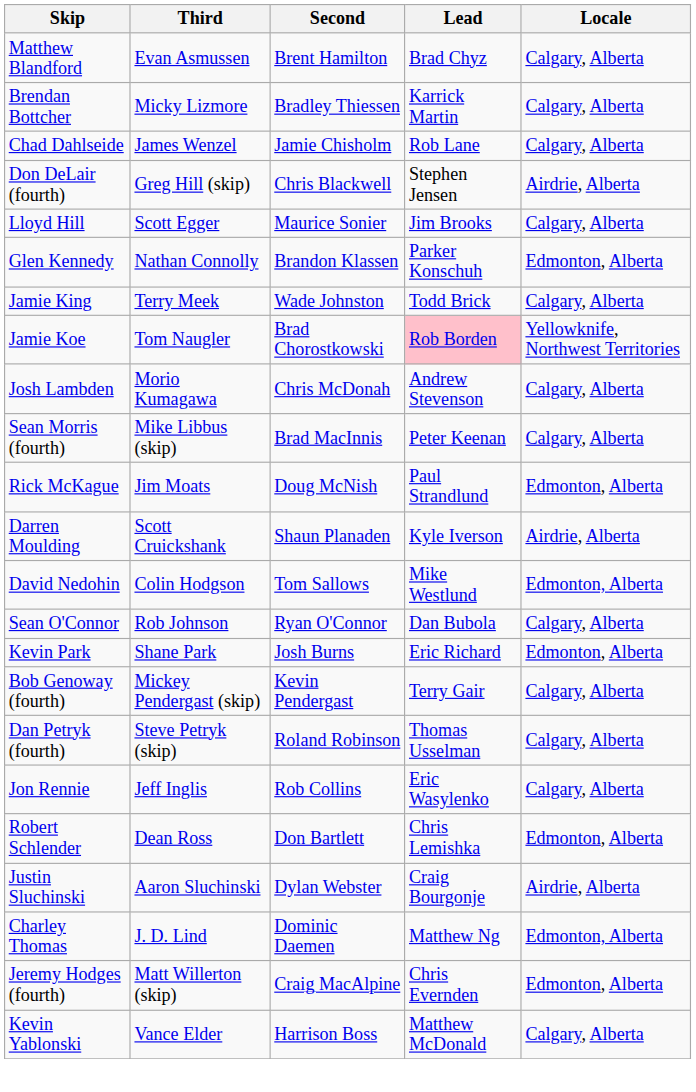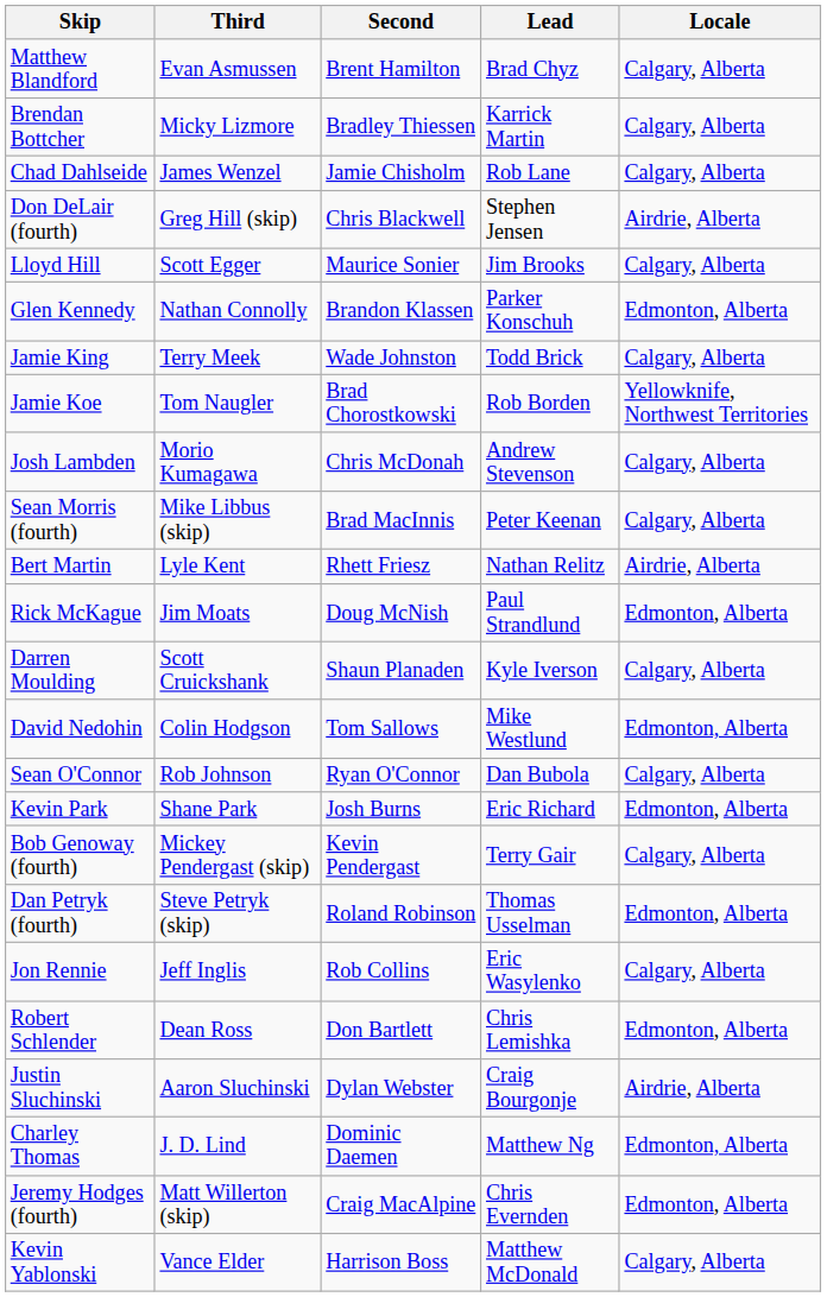 <table class=wikitable>
 <tr>
 <th>Skip</th>
 <th>Third</th>
 <th>Second</th>
 <th>Lead</th>
 <th>Locale</th>
 </tr>
 <tr>
 <td><a href='#'>Matthew Blandford</a></td>
 <td><a href='#'>Evan Asmussen</a></td>
 <td><a href='#'>Brent Hamilton</a></td>
 <td><a href='#'>Brad Chyz</a></td>
 <td> <a href='#'>Calgary</a>, <a href='#'>Alberta</a></td>
 </tr>
 <tr>
 <td><a href='#'>Brendan Bottcher</a></td>
 <td><a href='#'>Micky Lizmore</a></td>
 <td><a href='#'>Bradley Thiessen</a></td>
 <td><a href='#'>Karrick Martin</a></td>
 <td> <a href='#'>Calgary</a>, <a href='#'>Alberta</a></td>
 </tr>
 <tr>
 <td><a href='#'>Chad Dahlseide</a></td>
 <td><a href='#'>James Wenzel</a></td>
 <td><a href='#'>Jamie Chisholm</a></td>
 <td><a href='#'>Rob Lane</a></td>
 <td> <a href='#'>Calgary</a>, <a href='#'>Alberta</a></td>
 </tr>
 <tr>
 <td><a href='#'>Don DeLair</a> (fourth)</td>
 <td><a href='#'>Greg Hill</a> (skip)</td>
 <td><a href='#'>Chris Blackwell</a></td>
 <td>Stephen Jensen</td>
 <td> <a href='#'>Airdrie</a>, <a href='#'>Alberta</a></td>
 </tr>
 <tr>
 <td><a href='#'>Lloyd Hill</a></td>
 <td><a href='#'>Scott Egger</a></td>
 <td><a href='#'>Maurice Sonier</a></td>
 <td><a href='#'>Jim Brooks</a></td>
 <td> <a href='#'>Calgary</a>, <a href='#'>Alberta</a></td>
 </tr>
 <tr>
 <td><a href='#'>Glen Kennedy</a></td>
 <td><a href='#'>Nathan Connolly</a></td>
 <td><a href='#'>Brandon Klassen</a></td>
 <td><a href='#'>Parker Konschuh</a></td>
 <td> <a href='#'>Edmonton</a>, <a href='#'>Alberta</a></td>
 </tr>
 <tr>
 <td><a href='#'>Jamie King</a></td>
 <td><a href='#'>Terry Meek</a></td>
 <td><a href='#'>Wade Johnston</a></td>
 <td><a href='#'>Todd Brick</a></td>
 <td> <a href='#'>Calgary</a>, <a href='#'>Alberta</a></td>
 </tr>
 <tr>
 <td><a href='#'>Jamie Koe</a></td>
 <td><a href='#'>Tom Naugler</a></td>
 <td><a href='#'>Brad Chorostkowski</a></td>
-<td style="background: pink;"><a href='#'>Rob Borden</a></td>
+<td><a href='#'>Rob Borden</a></td>
 <td> <a href='#'>Yellowknife</a>, <a href='#'>Northwest Territories</a></td>
 </tr>
 <tr>
 <td><a href='#'>Josh Lambden</a></td>
 <td><a href='#'>Morio Kumagawa</a></td>
 <td><a href='#'>Chris McDonah</a></td>
 <td><a href='#'>Andrew Stevenson</a></td>
 <td> <a href='#'>Calgary</a>, <a href='#'>Alberta</a></td>
 </tr>
 <tr>
 <td><a href='#'>Sean Morris</a> (fourth)</td>
 <td><a href='#'>Mike Libbus</a> (skip)</td>
 <td><a href='#'>Brad MacInnis</a></td>
 <td><a href='#'>Peter Keenan</a></td>
 <td> <a href='#'>Calgary</a>, <a href='#'>Alberta</a></td>
 </tr>
 <tr>
+<td><a href='#'>Bert Martin</a></td>
+<td><a href='#'>Lyle Kent</a></td>
+<td><a href='#'>Rhett Friesz</a></td>
+<td><a href='#'>Nathan Relitz</a></td>
+<td> <a href='#'>Airdrie</a>, <a href='#'>Alberta</a></td>
+</tr>
+<tr>
 <td><a href='#'>Rick McKague</a></td>
 <td><a href='#'>Jim Moats</a></td>
 <td><a href='#'>Doug McNish</a></td>
 <td><a href='#'>Paul Strandlund</a></td>
 <td> <a href='#'>Edmonton</a>, <a href='#'>Alberta</a></td>
 </tr>
 <tr>
 <td><a href='#'>Darren Moulding</a></td>
 <td><a href='#'>Scott Cruickshank</a></td>
 <td><a href='#'>Shaun Planaden</a></td>
 <td><a href='#'>Kyle Iverson</a></td>
-<td> <a href='#'>Airdrie</a>, <a href='#'>Alberta</a></td>
+<td> <a href='#'>Calgary</a>, <a href='#'>Alberta</a></td>
 </tr>
 <tr>
 <td><a href='#'>David Nedohin</a></td>
 <td><a href='#'>Colin Hodgson</a></td>
 <td><a href='#'>Tom Sallows</a></td>
 <td><a href='#'>Mike Westlund</a></td>
 <td> <a href='#'>Edmonton, Alberta</a></td>
 </tr>
 <tr>
 <td><a href='#'>Sean O'Connor</a></td>
 <td><a href='#'>Rob Johnson</a></td>
 <td><a href='#'>Ryan O'Connor</a></td>
 <td><a href='#'>Dan Bubola</a></td>
 <td> <a href='#'>Calgary</a>, <a href='#'>Alberta</a></td>
 </tr>
 <tr>
 <td><a href='#'>Kevin Park</a></td>
 <td><a href='#'>Shane Park</a></td>
 <td><a href='#'>Josh Burns</a></td>
 <td><a href='#'>Eric Richard</a></td>
 <td> <a href='#'>Edmonton</a>, <a href='#'>Alberta</a></td>
 </tr>
 <tr>
 <td><a href='#'>Bob Genoway</a> (fourth)</td>
 <td><a href='#'>Mickey Pendergast</a> (skip)</td>
 <td><a href='#'>Kevin Pendergast</a></td>
 <td><a href='#'>Terry Gair</a></td>
 <td> <a href='#'>Calgary</a>, <a href='#'>Alberta</a></td>
 </tr>
 <tr>
 <td><a href='#'>Dan Petryk</a> (fourth)</td>
 <td><a href='#'>Steve Petryk</a> (skip)</td>
 <td><a href='#'>Roland Robinson</a></td>
 <td><a href='#'>Thomas Usselman</a></td>
-<td> <a href='#'>Calgary</a>, <a href='#'>Alberta</a></td>
+<td> <a href='#'>Edmonton</a>, <a href='#'>Alberta</a></td>
 </tr>
 <tr>
 <td><a href='#'>Jon Rennie</a></td>
 <td><a href='#'>Jeff Inglis</a></td>
 <td><a href='#'>Rob Collins</a></td>
 <td><a href='#'>Eric Wasylenko</a></td>
 <td> <a href='#'>Calgary</a>, <a href='#'>Alberta</a></td>
 </tr>
 <tr>
 <td><a href='#'>Robert Schlender</a></td>
 <td><a href='#'>Dean Ross</a></td>
 <td><a href='#'>Don Bartlett</a></td>
 <td><a href='#'>Chris Lemishka</a></td>
 <td> <a href='#'>Edmonton</a>, <a href='#'>Alberta</a></td>
 </tr>
 <tr>
 <td><a href='#'>Justin Sluchinski</a></td>
 <td><a href='#'>Aaron Sluchinski</a></td>
 <td><a href='#'>Dylan Webster</a></td>
 <td><a href='#'>Craig Bourgonje</a></td>
 <td> <a href='#'>Airdrie</a>, <a href='#'>Alberta</a></td>
 </tr>
 <tr>
 <td><a href='#'>Charley Thomas</a></td>
 <td><a href='#'>J. D. Lind</a></td>
 <td><a href='#'>Dominic Daemen</a></td>
 <td><a href='#'>Matthew Ng</a></td>
 <td> <a href='#'>Edmonton, Alberta</a></td>
 </tr>
 <tr>
 <td><a href='#'>Jeremy Hodges</a> (fourth)</td>
 <td><a href='#'>Matt Willerton</a> (skip)</td>
 <td><a href='#'>Craig MacAlpine</a></td>
 <td><a href='#'>Chris Evernden</a></td>
 <td> <a href='#'>Edmonton</a>, <a href='#'>Alberta</a></td>
 </tr>
 <tr>
 <td><a href='#'>Kevin Yablonski</a></td>
 <td><a href='#'>Vance Elder</a></td>
 <td><a href='#'>Harrison Boss</a></td>
 <td><a href='#'>Matthew McDonald</a></td>
 <td> <a href='#'>Calgary</a>, <a href='#'>Alberta</a></td>
 </tr>
 </table>
